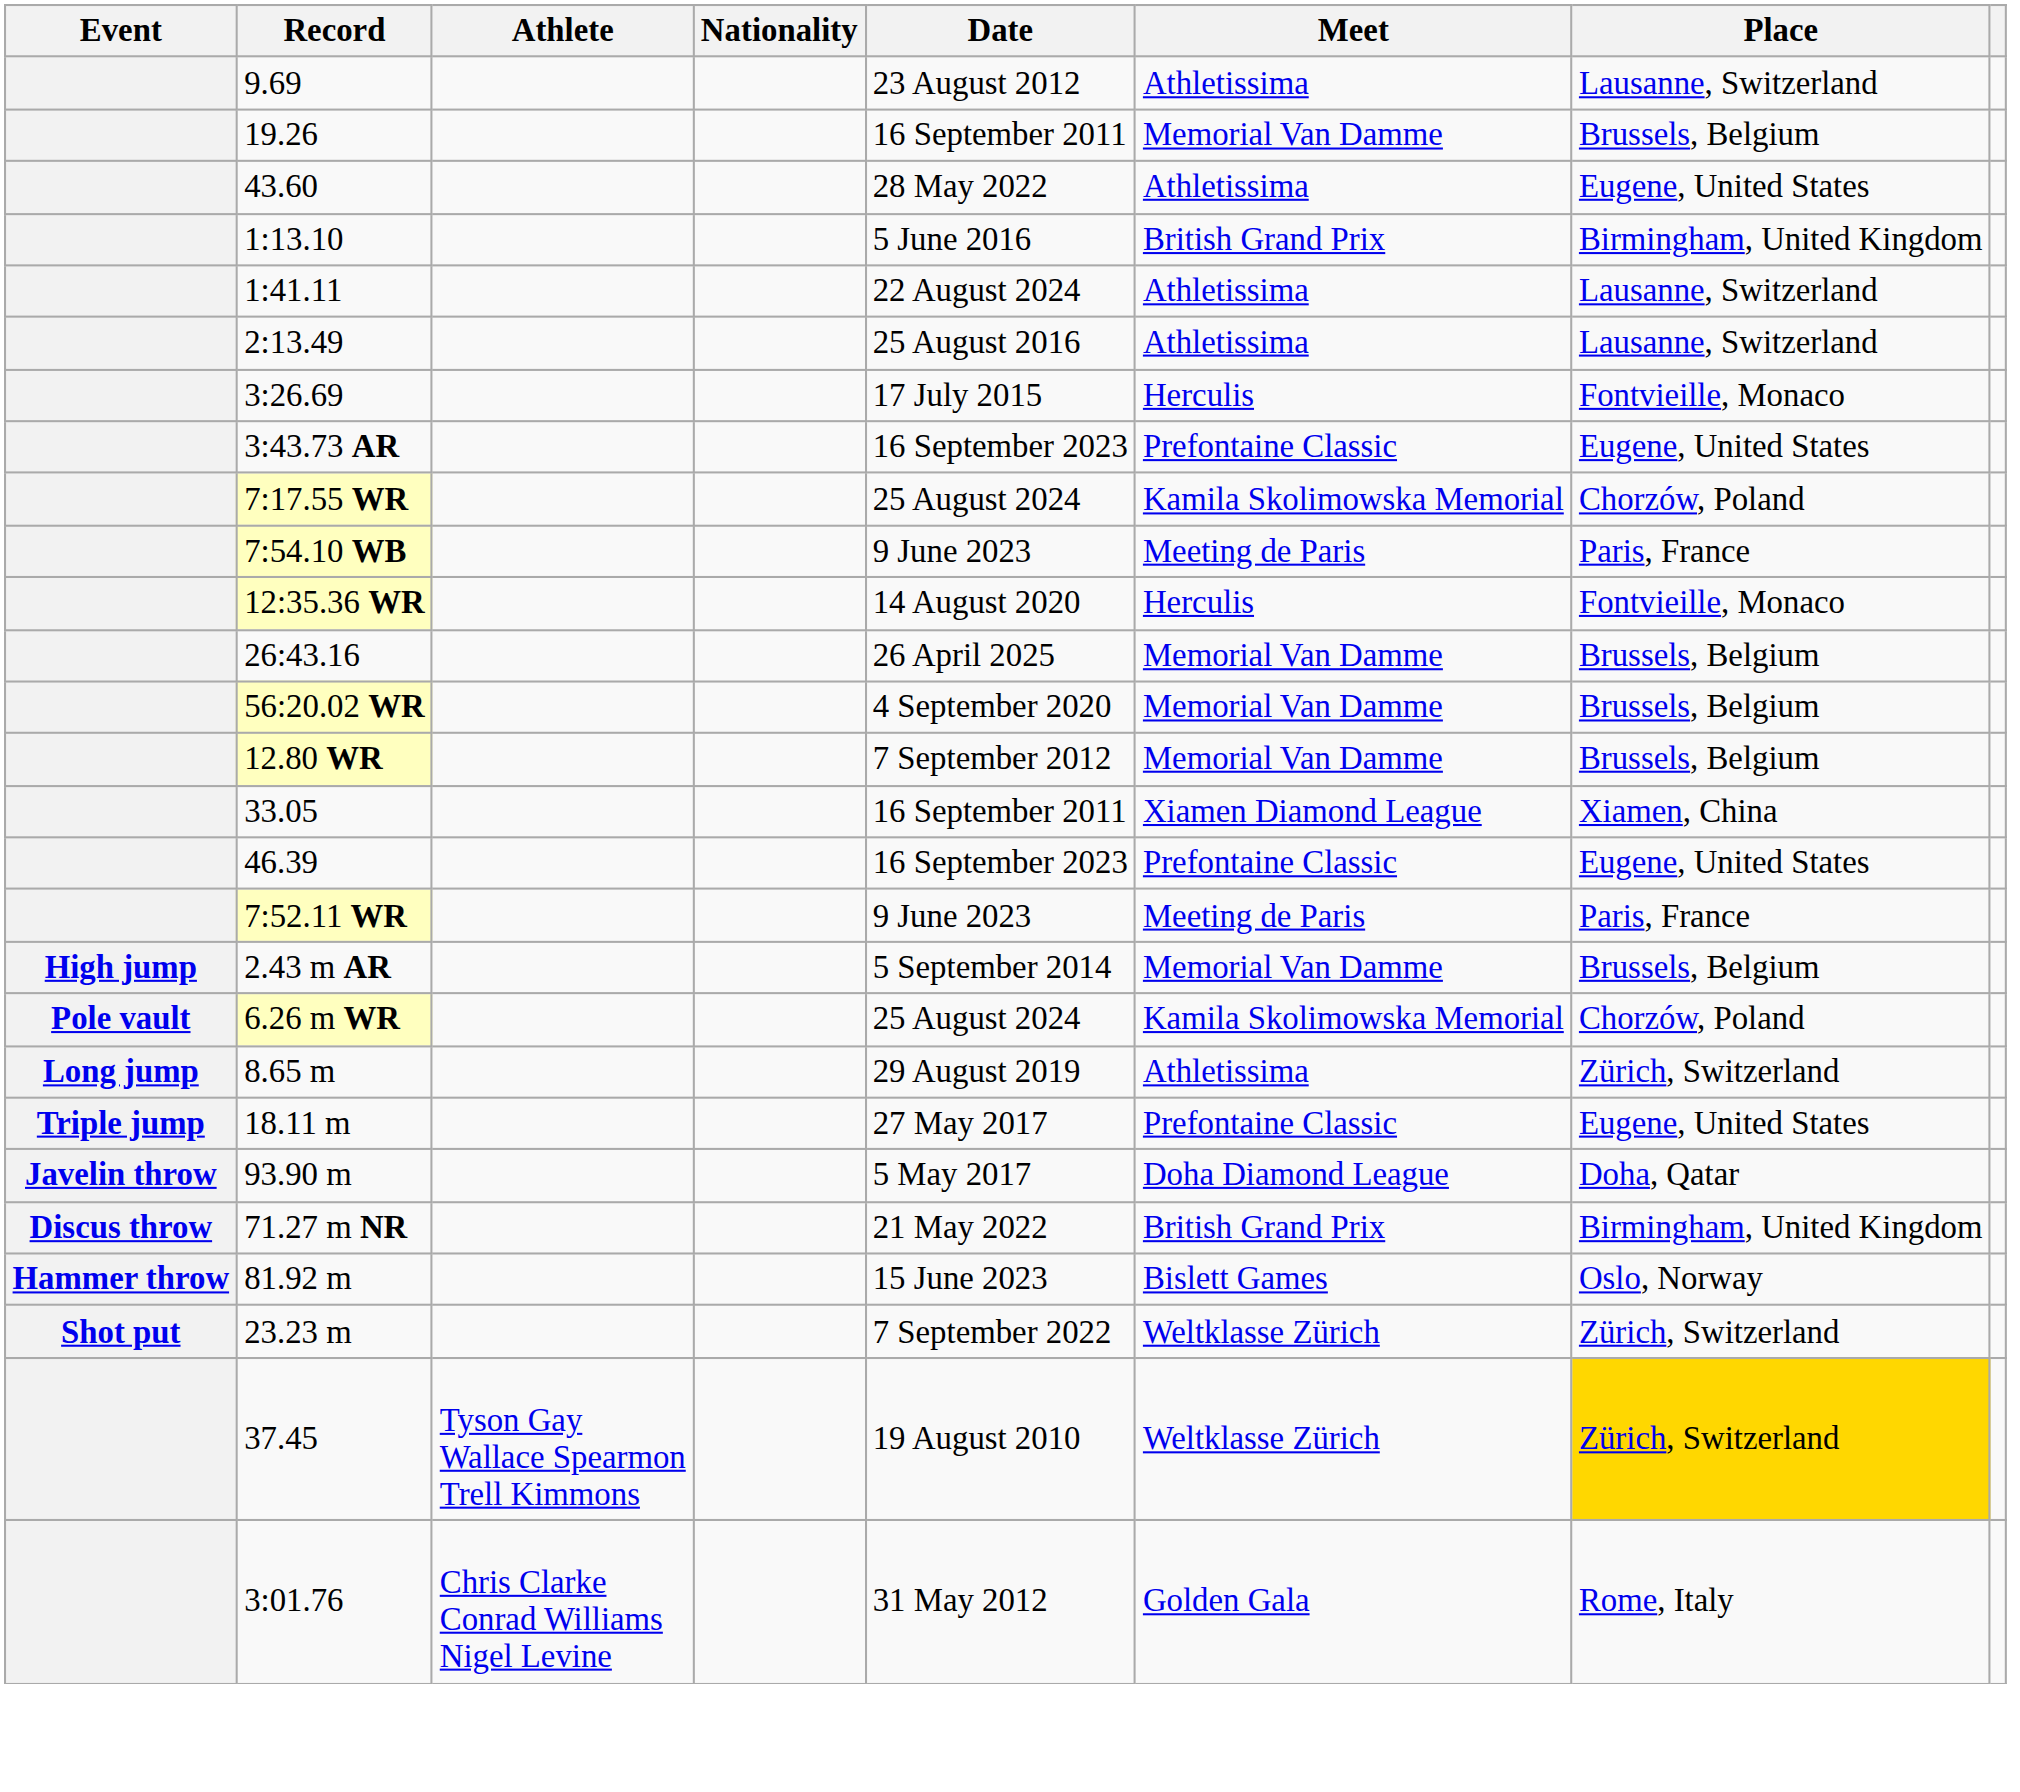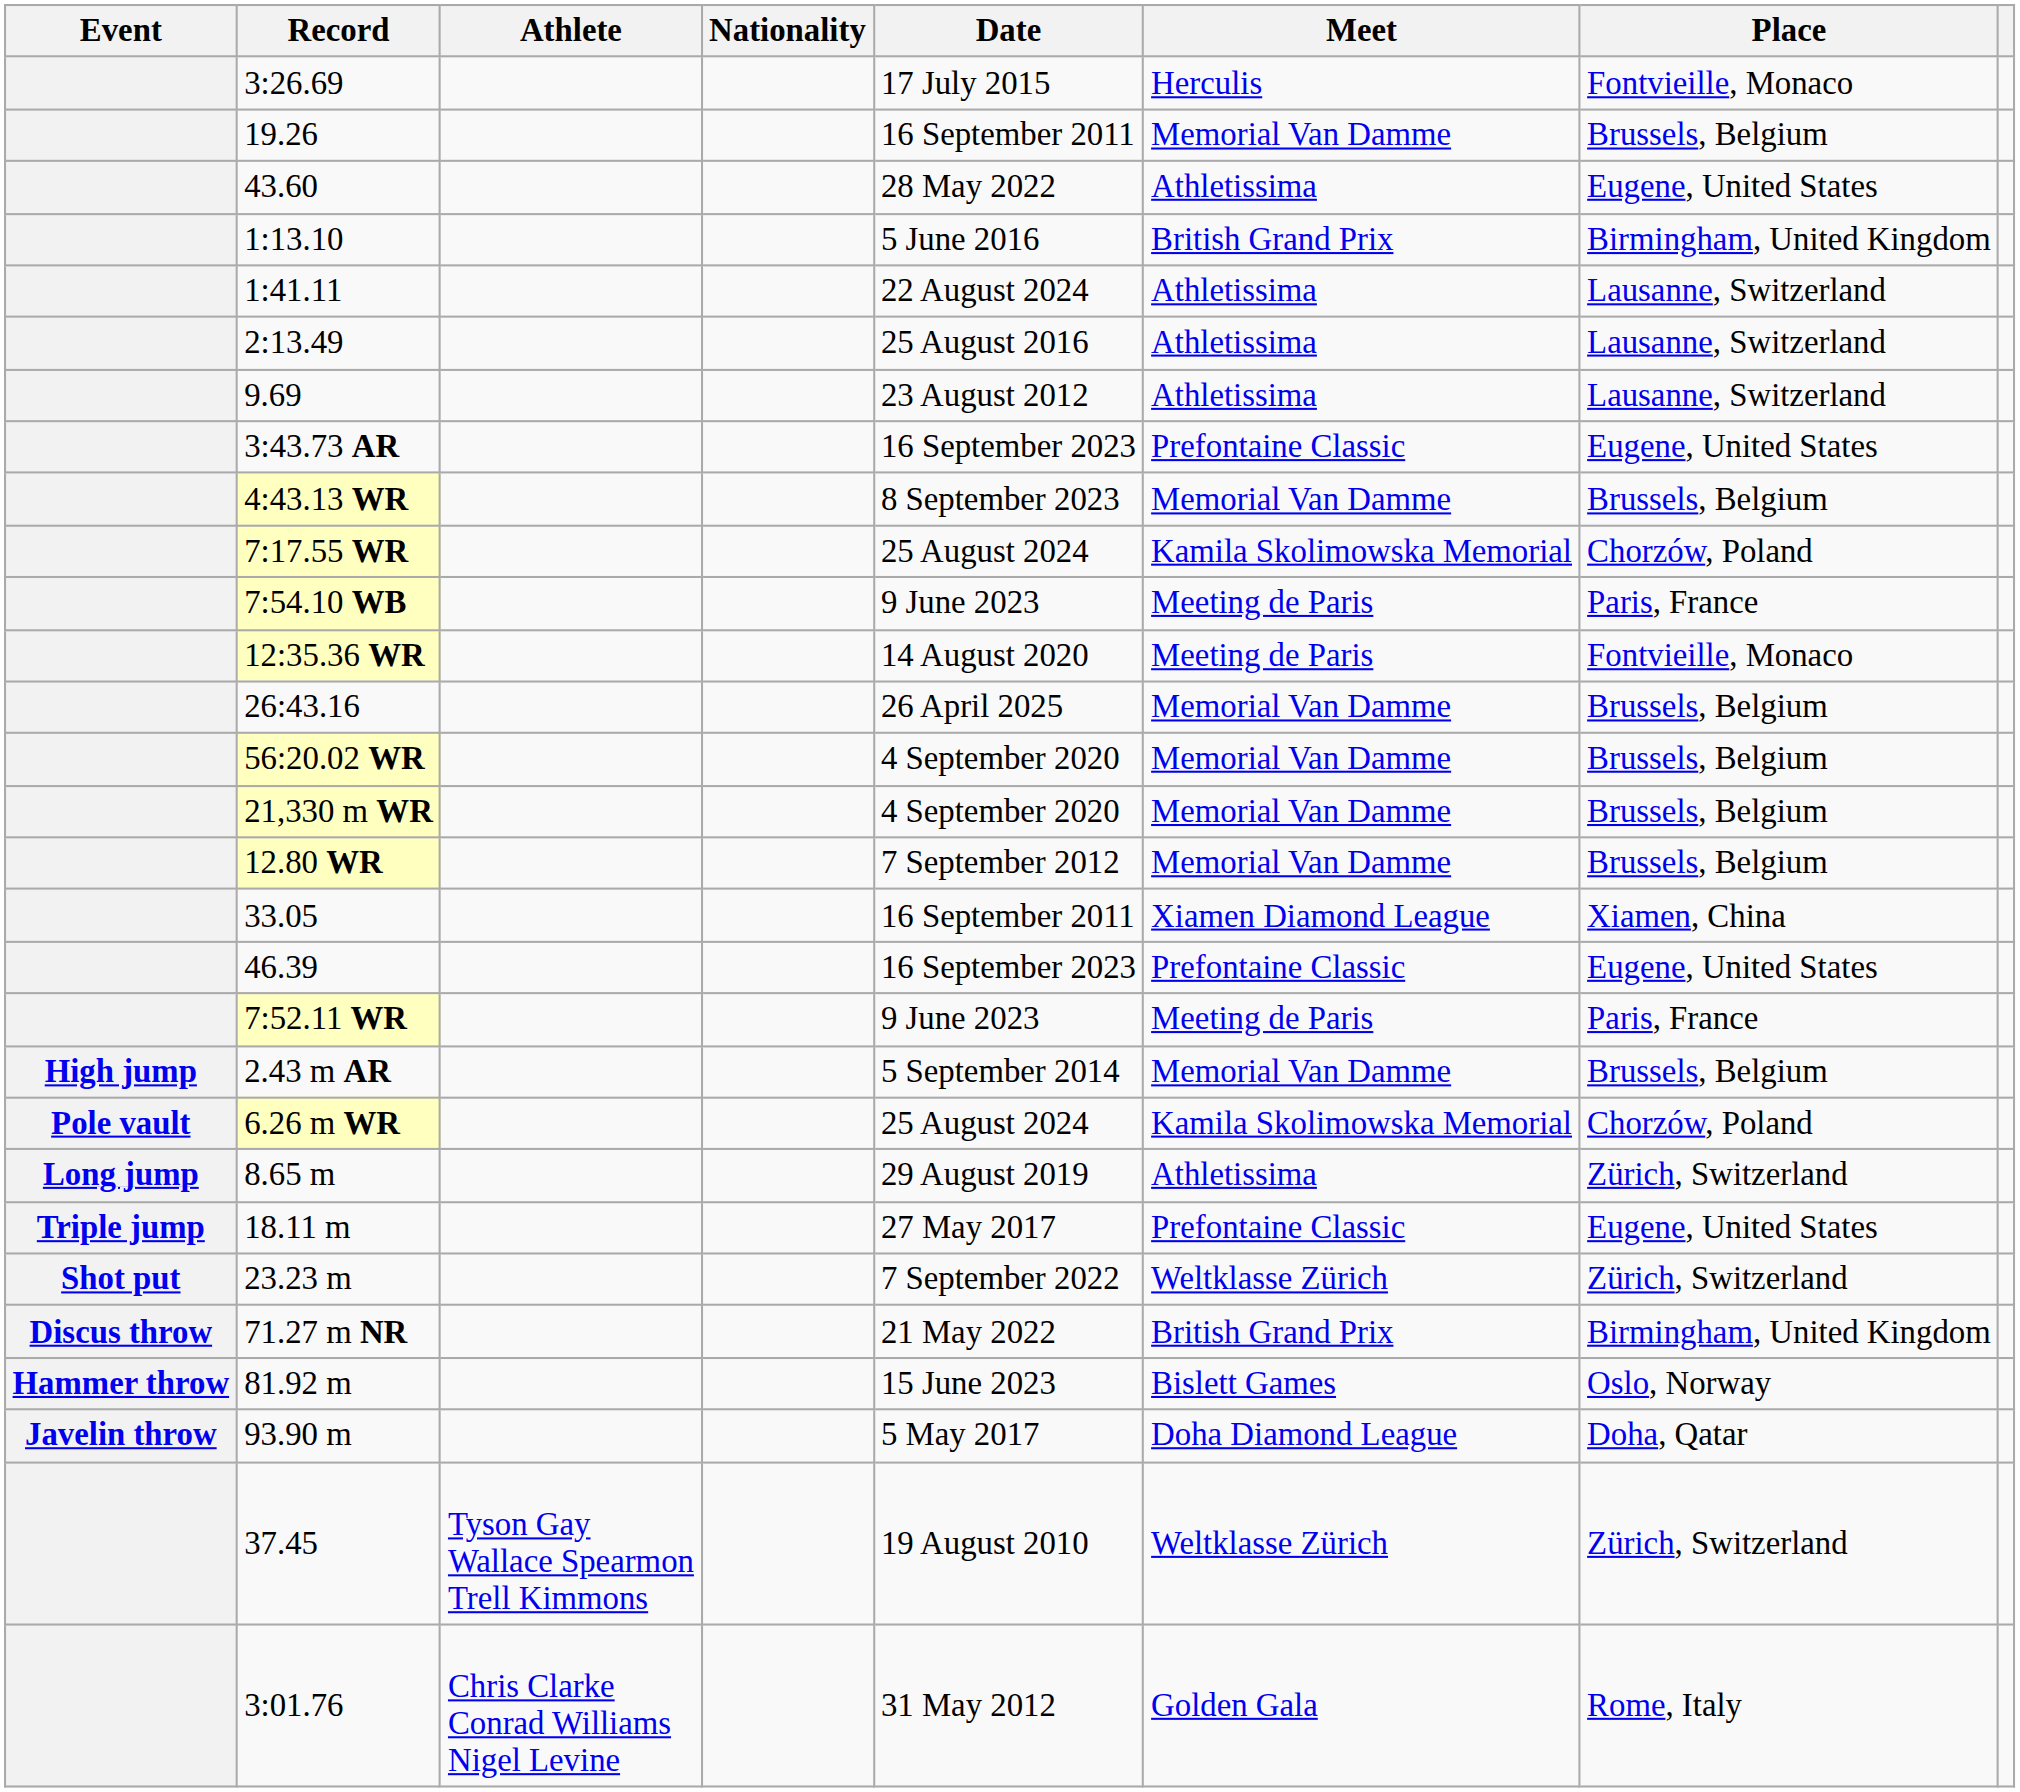 <table class="wikitable plainrowheaders sortable">
 <tr>
 <th scope="col">Event</th>
 <th scope="col">Record</th>
 <th scope="col">Athlete</th>
 <th scope="col">Nationality</th>
 <th scope="col">Date</th>
 <th scope="col">Meet</th>
 <th scope="col">Place</th>
 <th scope="col" class="unsortable"></th>
 </tr>
 <tr>
 <th scope="row"></th>
-<td>9.69 </td>
+<td>3:26.69</td>
 <td></td>
 <td></td>
-<td>23 August 2012</td>
-<td><a href='#'>Athletissima</a></td>
-<td><a href='#'>Lausanne</a>, Switzerland</td>
+<td>17 July 2015</td>
+<td><a href='#'>Herculis</a></td>
+<td><a href='#'>Fontvieille</a>, Monaco</td>
 <td></td>
 </tr>
 <tr>
 <th scope="row"></th>
 <td>19.26 </td>
 <td></td>
 <td></td>
 <td>16 September 2011</td>
 <td><a href='#'>Memorial Van Damme</a></td>
 <td><a href='#'>Brussels</a>, Belgium</td>
 <td></td>
 </tr>
 <tr>
 <th scope="row"></th>
 <td>43.60</td>
 <td></td>
 <td></td>
 <td>28 May 2022</td>
 <td><a href='#'>Athletissima</a></td>
 <td><a href='#'>Eugene</a>, United States</td>
 <td></td>
 </tr>
 <tr>
 <th scope="row"></th>
 <td>1:13.10</td>
 <td></td>
 <td></td>
 <td>5 June 2016</td>
 <td><a href='#'>British Grand Prix</a></td>
 <td><a href='#'>Birmingham</a>, United Kingdom</td>
 <td></td>
 </tr>
 <tr>
 <th scope="row"></th>
 <td>1:41.11</td>
 <td></td>
 <td></td>
 <td>22 August 2024</td>
 <td><a href='#'>Athletissima</a></td>
 <td><a href='#'>Lausanne</a>, Switzerland</td>
 <td></td>
 </tr>
 <tr>
 <th scope="row"></th>
 <td>2:13.49</td>
 <td></td>
 <td></td>
 <td>25 August 2016</td>
 <td><a href='#'>Athletissima</a></td>
 <td><a href='#'>Lausanne</a>, Switzerland</td>
 <td></td>
 </tr>
 <tr>
 <th scope="row"></th>
-<td>3:26.69</td>
+<td>9.69 </td>
 <td></td>
 <td></td>
-<td>17 July 2015</td>
-<td><a href='#'>Herculis</a></td>
-<td><a href='#'>Fontvieille</a>, Monaco</td>
+<td>23 August 2012</td>
+<td><a href='#'>Athletissima</a></td>
+<td><a href='#'>Lausanne</a>, Switzerland</td>
 <td></td>
 </tr>
 <tr>
 <th scope="row"></th>
 <td>3:43.73 <strong>AR</strong></td>
 <td></td>
 <td></td>
 <td>16 September 2023</td>
 <td><a href='#'>Prefontaine Classic</a></td>
 <td><a href='#'>Eugene</a>, United States</td>
+<td></td>
+</tr>
+<tr>
+<th scope="row"></th>
+<td style="background:#ffffbf;">4:43.13 <strong>WR</strong></td>
+<td></td>
+<td></td>
+<td>8 September 2023</td>
+<td><a href='#'>Memorial Van Damme</a></td>
+<td><a href='#'>Brussels</a>, Belgium</td>
 <td></td>
 </tr>
 <tr>
 <th scope="row"></th>
 <td style="background:#ffffbf;">7:17.55 <strong>WR</strong></td>
 <td></td>
 <td></td>
 <td>25 August 2024</td>
 <td><a href='#'>Kamila Skolimowska Memorial</a></td>
 <td><a href='#'>Chorzów</a>, Poland</td>
 <td></td>
 </tr>
 <tr>
 <th scope="row"></th>
 <td style="background:#ffffbf;">7:54.10 <strong>WB</strong></td>
 <td></td>
 <td></td>
 <td>9 June 2023</td>
 <td><a href='#'>Meeting de Paris</a></td>
 <td><a href='#'>Paris</a>, France</td>
 <td></td>
 </tr>
 <tr>
 <th scope="row"></th>
 <td style="background:#ffffbf;">12:35.36 <strong>WR</strong></td>
 <td></td>
 <td></td>
 <td>14 August 2020</td>
-<td><a href='#'>Herculis</a></td>
+<td><a href='#'>Meeting de Paris</a></td>
 <td><a href='#'>Fontvieille</a>, Monaco</td>
 <td></td>
 </tr>
 <tr>
 <th scope="row"></th>
 <td>26:43.16</td>
 <td></td>
 <td></td>
 <td>26 April 2025</td>
 <td><a href='#'>Memorial Van Damme</a></td>
 <td><a href='#'>Brussels</a>, Belgium</td>
 <td></td>
 </tr>
 <tr>
 <th scope="row"></th>
 <td style="background:#ffffbf;">56:20.02 <strong>WR</strong></td>
+<td></td>
+<td></td>
+<td>4 September 2020</td>
+<td><a href='#'>Memorial Van Damme</a></td>
+<td><a href='#'>Brussels</a>, Belgium</td>
+<td></td>
+</tr>
+<tr>
+<th scope="row"></th>
+<td style="background:#ffffbf;">21,330 m <strong>WR</strong></td>
 <td></td>
 <td></td>
 <td>4 September 2020</td>
 <td><a href='#'>Memorial Van Damme</a></td>
 <td><a href='#'>Brussels</a>, Belgium</td>
 <td></td>
 </tr>
 <tr>
 <th scope="row"></th>
 <td style="background:#ffffbf;">12.80  <strong>WR</strong></td>
 <td></td>
 <td></td>
 <td>7 September 2012</td>
 <td><a href='#'>Memorial Van Damme</a></td>
 <td><a href='#'>Brussels</a>, Belgium</td>
 <td></td>
 </tr>
 <tr>
 <th scope="row"></th>
 <td>33.05</td>
 <td></td>
 <td></td>
 <td>16 September 2011</td>
 <td><a href='#'>Xiamen Diamond League</a></td>
 <td><a href='#'>Xiamen</a>, China</td>
 <td></td>
 </tr>
 <tr>
 <th scope="row"></th>
 <td>46.39</td>
 <td></td>
 <td></td>
 <td>16 September 2023</td>
 <td><a href='#'>Prefontaine Classic</a></td>
 <td><a href='#'>Eugene</a>, United States</td>
 <td></td>
 </tr>
 <tr>
 <th scope="row"></th>
 <td style="background:#ffffbf;">7:52.11 <strong>WR</strong></td>
 <td></td>
 <td></td>
 <td>9 June 2023</td>
 <td><a href='#'>Meeting de Paris</a></td>
 <td><a href='#'>Paris</a>, France</td>
 <td></td>
 </tr>
 <tr>
 <th scope="row"><a href='#'>High jump</a></th>
 <td>2.43 m <strong>AR</strong></td>
 <td></td>
 <td></td>
 <td>5 September 2014</td>
 <td><a href='#'>Memorial Van Damme</a></td>
 <td><a href='#'>Brussels</a>, Belgium</td>
 <td></td>
 </tr>
 <tr>
 <th scope="row"><a href='#'>Pole vault</a></th>
 <td style="background:#ffffbf;">6.26 m <strong>WR</strong></td>
 <td></td>
 <td></td>
 <td>25 August 2024</td>
 <td><a href='#'>Kamila Skolimowska Memorial</a></td>
 <td><a href='#'>Chorzów</a>, Poland</td>
 <td></td>
 </tr>
 <tr>
 <th scope="row"><a href='#'>Long jump</a></th>
 <td>8.65 m </td>
 <td></td>
 <td></td>
 <td>29 August 2019</td>
 <td><a href='#'>Athletissima</a></td>
 <td><a href='#'>Zürich</a>, Switzerland</td>
 <td></td>
 </tr>
 <tr>
 <th scope="row"><a href='#'>Triple jump</a></th>
 <td>18.11 m </td>
 <td></td>
 <td></td>
 <td>27 May 2017</td>
 <td><a href='#'>Prefontaine Classic</a></td>
 <td><a href='#'>Eugene</a>, United States</td>
 <td></td>
 </tr>
 <tr>
-<th scope="row"><a href='#'>Javelin throw</a></th>
-<td>93.90 m</td>
+<th scope="row"><a href='#'>Shot put</a></th>
+<td>23.23 m</td>
 <td></td>
 <td></td>
-<td>5 May 2017</td>
-<td><a href='#'>Doha Diamond League</a></td>
-<td><a href='#'>Doha</a>, Qatar</td>
+<td>7 September 2022</td>
+<td><a href='#'>Weltklasse Zürich</a></td>
+<td><a href='#'>Zürich</a>, Switzerland</td>
 <td></td>
 </tr>
 <tr>
 <th scope="row"><a href='#'>Discus throw</a></th>
 <td>71.27 m <strong>NR</strong></td>
 <td></td>
 <td></td>
 <td>21 May 2022</td>
 <td><a href='#'>British Grand Prix</a></td>
 <td><a href='#'>Birmingham</a>, United Kingdom</td>
 <td></td>
 </tr>
 <tr>
 <th scope="row"><a href='#'>Hammer throw</a></th>
 <td>81.92 m</td>
 <td></td>
 <td></td>
 <td>15 June 2023</td>
 <td><a href='#'>Bislett Games</a></td>
 <td><a href='#'>Oslo</a>, Norway</td>
 <td></td>
 </tr>
 <tr>
-<th scope="row"><a href='#'>Shot put</a></th>
-<td>23.23 m</td>
+<th scope="row"><a href='#'>Javelin throw</a></th>
+<td>93.90 m</td>
 <td></td>
 <td></td>
-<td>7 September 2022</td>
-<td><a href='#'>Weltklasse Zürich</a></td>
-<td><a href='#'>Zürich</a>, Switzerland</td>
+<td>5 May 2017</td>
+<td><a href='#'>Doha Diamond League</a></td>
+<td><a href='#'>Doha</a>, Qatar</td>
 <td></td>
 </tr>
 <tr>
 <th scope="row"></th>
 <td>37.45</td>
 <td><br><a href='#'>Tyson Gay</a><br><a href='#'>Wallace Spearmon</a><br><a href='#'>Trell Kimmons</a></td>
 <td></td>
 <td>19 August 2010</td>
 <td><a href='#'>Weltklasse Zürich</a></td>
-<td style="background: gold;"><a href='#'>Zürich</a>, Switzerland</td>
+<td><a href='#'>Zürich</a>, Switzerland</td>
 <td></td>
 </tr>
 <tr>
 <th scope="row"></th>
 <td>3:01.76</td>
 <td><br><a href='#'>Chris Clarke</a><br><a href='#'>Conrad Williams</a><br><a href='#'>Nigel Levine</a></td>
 <td></td>
 <td>31 May 2012</td>
 <td><a href='#'>Golden Gala</a></td>
 <td><a href='#'>Rome</a>, Italy</td>
 <td></td>
 </tr>
 </table>
